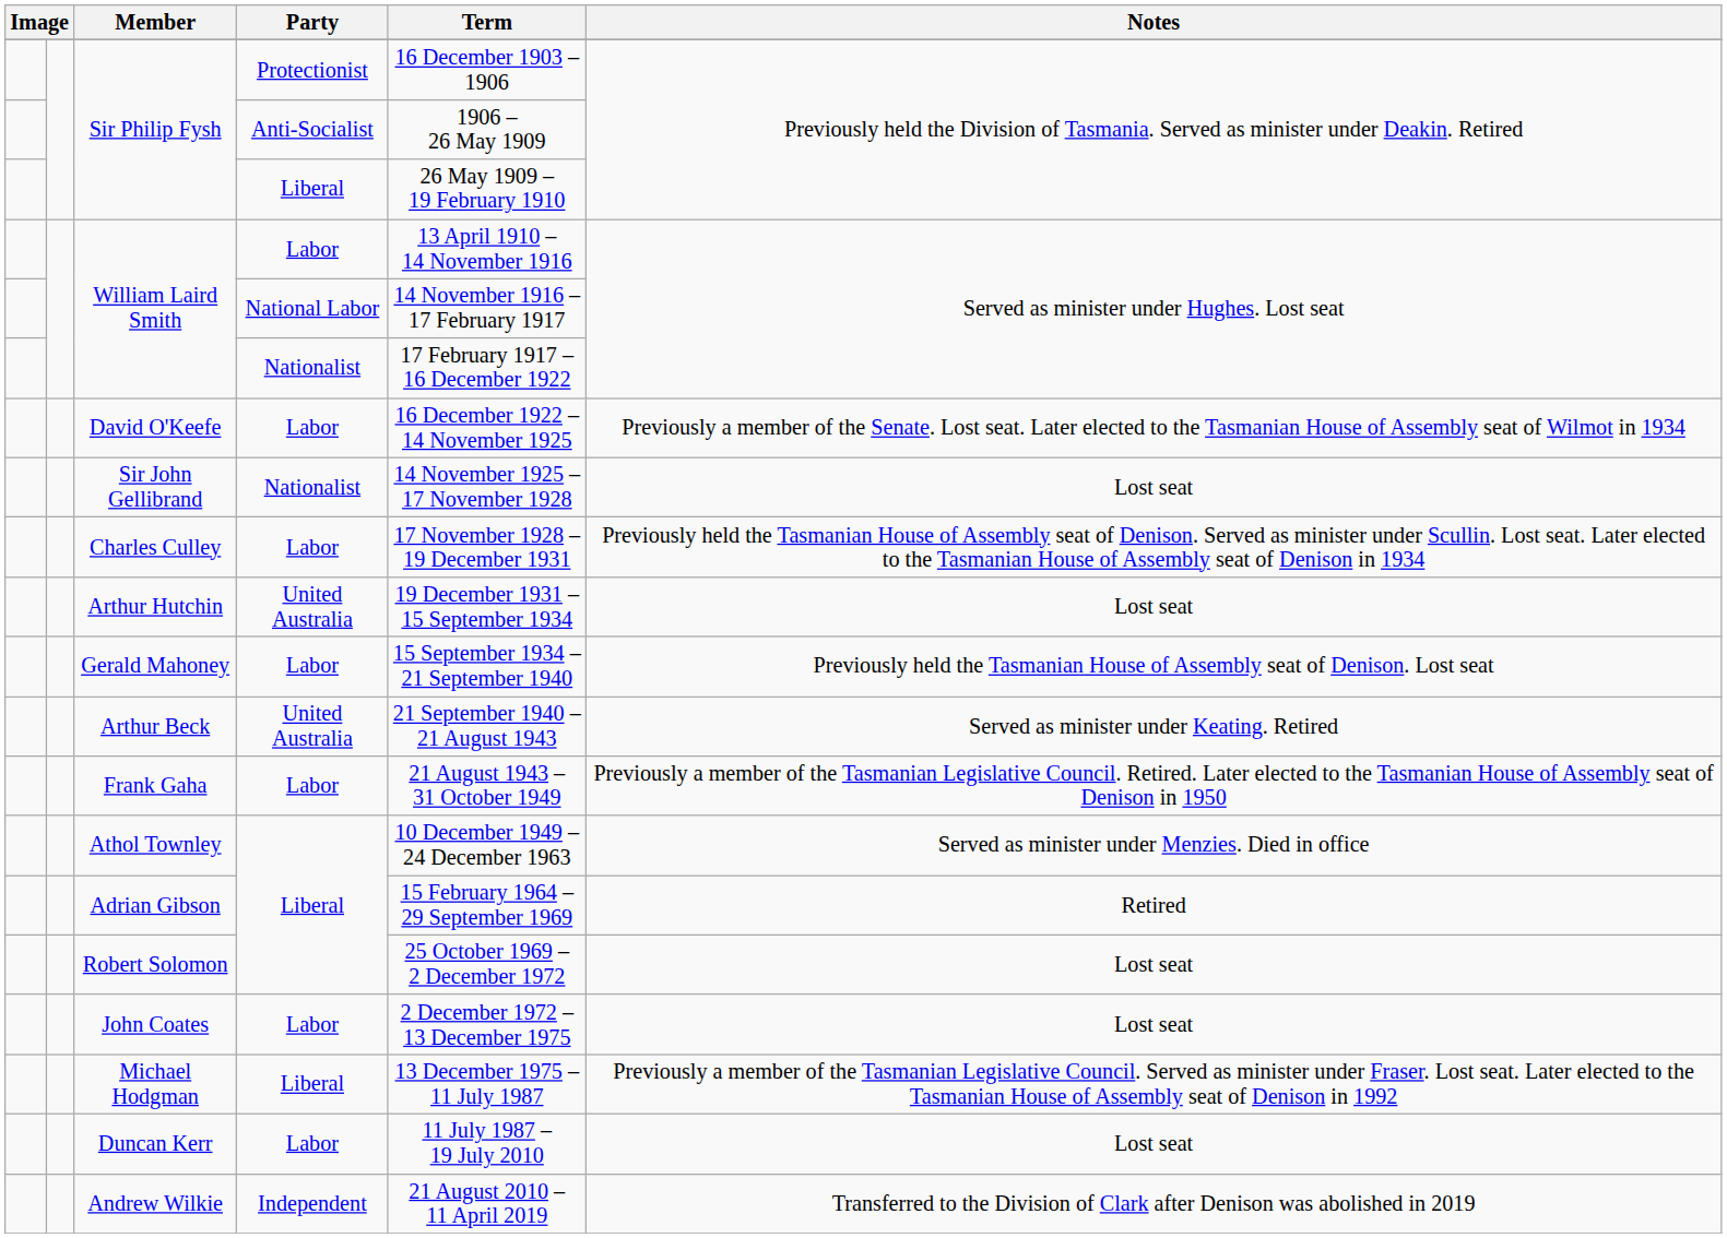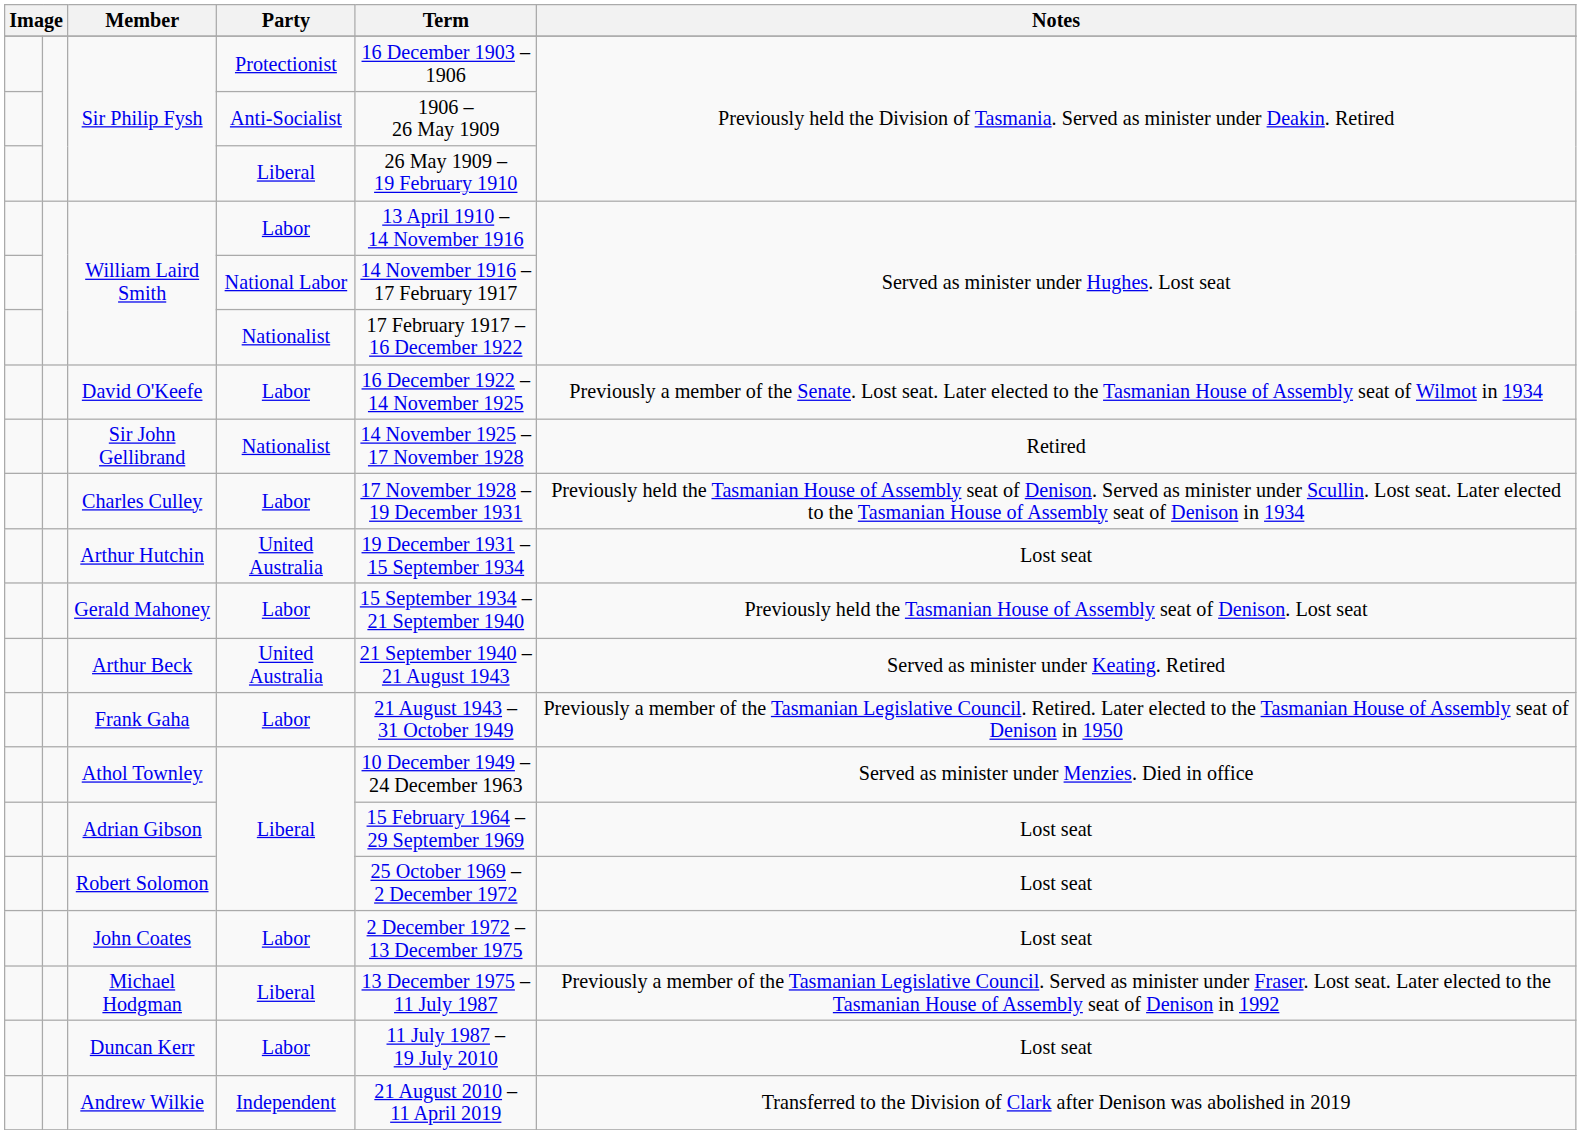 <table class=wikitable style="text-align:center">
 <tr>
 <th colspan=2>Image</th>
 <th>Member</th>
 <th>Party</th>
 <th>Term</th>
 <th>Notes</th>
 </tr>
 <tr>
 </tr>
 <tr>
 <td> </td>
 <td rowspan=3></td>
 <td rowspan=3><a href='#'>Sir Philip Fysh</a><br></td>
 <td><a href='#'>Protectionist</a></td>
 <td nowrap><a href='#'>16 December 1903</a> –<br>1906</td>
 <td rowspan=3>Previously held the Division of <a href='#'>Tasmania</a>. Served as minister under <a href='#'>Deakin</a>. Retired</td>
 </tr>
 <tr>
 <td> </td>
 <td nowrap><a href='#'>Anti-Socialist</a></td>
 <td nowrap>1906 –<br>26 May 1909</td>
 </tr>
 <tr>
 <td> </td>
 <td nowrap><a href='#'>Liberal</a></td>
 <td nowrap>26 May 1909 –<br><a href='#'>19 February 1910</a></td>
 </tr>
 <tr>
 <td> </td>
 <td rowspan=3></td>
 <td rowspan=3><a href='#'>William Laird Smith</a><br></td>
 <td><a href='#'>Labor</a></td>
 <td nowrap><a href='#'>13 April 1910</a> –<br><a href='#'>14 November 1916</a></td>
 <td rowspan=3>Served as minister under <a href='#'>Hughes</a>. Lost seat</td>
 </tr>
 <tr>
 <td> </td>
 <td nowrap><a href='#'>National Labor</a></td>
 <td nowrap><a href='#'>14 November 1916</a> –<br>17 February 1917</td>
 </tr>
 <tr>
 <td> </td>
 <td nowrap><a href='#'>Nationalist</a></td>
 <td nowrap>17 February 1917 –<br><a href='#'>16 December 1922</a></td>
 </tr>
 <tr>
 <td> </td>
 <td></td>
 <td><a href='#'>David O'Keefe</a><br></td>
 <td><a href='#'>Labor</a></td>
 <td nowrap><a href='#'>16 December 1922</a> –<br><a href='#'>14 November 1925</a></td>
 <td>Previously a member of the <a href='#'>Senate</a>. Lost seat. Later elected to the <a href='#'>Tasmanian House of Assembly</a> seat of <a href='#'>Wilmot</a> in <a href='#'>1934</a></td>
 </tr>
 <tr>
 <td> </td>
 <td></td>
 <td><a href='#'>Sir John Gellibrand</a><br></td>
 <td><a href='#'>Nationalist</a></td>
 <td nowrap><a href='#'>14 November 1925</a> –<br><a href='#'>17 November 1928</a></td>
-<td>Lost seat</td>
+<td>Retired</td>
 </tr>
 <tr>
 <td> </td>
 <td></td>
 <td><a href='#'>Charles Culley</a><br></td>
 <td><a href='#'>Labor</a></td>
 <td nowrap><a href='#'>17 November 1928</a> –<br><a href='#'>19 December 1931</a></td>
 <td>Previously held the <a href='#'>Tasmanian House of Assembly</a> seat of <a href='#'>Denison</a>. Served as minister under <a href='#'>Scullin</a>. Lost seat. Later elected to the <a href='#'>Tasmanian House of Assembly</a> seat of <a href='#'>Denison</a> in <a href='#'>1934</a></td>
 </tr>
 <tr>
 <td> </td>
 <td></td>
 <td><a href='#'>Arthur Hutchin</a><br></td>
 <td><a href='#'>United Australia</a></td>
 <td nowrap><a href='#'>19 December 1931</a> –<br><a href='#'>15 September 1934</a></td>
 <td>Lost seat</td>
 </tr>
 <tr>
 <td> </td>
 <td></td>
 <td><a href='#'>Gerald Mahoney</a><br></td>
 <td><a href='#'>Labor</a></td>
 <td nowrap><a href='#'>15 September 1934</a> –<br><a href='#'>21 September 1940</a></td>
 <td>Previously held the <a href='#'>Tasmanian House of Assembly</a> seat of <a href='#'>Denison</a>. Lost seat</td>
 </tr>
 <tr>
 <td> </td>
 <td></td>
 <td><a href='#'>Arthur Beck</a><br></td>
 <td><a href='#'>United Australia</a></td>
 <td nowrap><a href='#'>21 September 1940</a> –<br><a href='#'>21 August 1943</a></td>
 <td>Served as minister under <a href='#'>Keating</a>. Retired</td>
 </tr>
 <tr>
 <td> </td>
 <td></td>
 <td><a href='#'>Frank Gaha</a><br></td>
 <td><a href='#'>Labor</a></td>
 <td nowrap><a href='#'>21 August 1943</a> –<br><a href='#'>31 October 1949</a></td>
 <td>Previously a member of the <a href='#'>Tasmanian Legislative Council</a>. Retired. Later elected to the <a href='#'>Tasmanian House of Assembly</a> seat of <a href='#'>Denison</a> in <a href='#'>1950</a></td>
 </tr>
 <tr>
 <td> </td>
 <td></td>
 <td><a href='#'>Athol Townley</a><br></td>
 <td rowspan="3"><a href='#'>Liberal</a></td>
 <td><a href='#'>10 December 1949</a> –<br>24 December 1963</td>
 <td>Served as minister under <a href='#'>Menzies</a>. Died in office</td>
 </tr>
 <tr>
 <td> </td>
 <td></td>
 <td><a href='#'>Adrian Gibson</a><br></td>
 <td nowrap><a href='#'>15 February 1964</a> –<br><a href='#'>29 September 1969</a></td>
-<td>Retired</td>
+<td>Lost seat</td>
 </tr>
 <tr>
 <td> </td>
 <td></td>
 <td><a href='#'>Robert Solomon</a><br></td>
 <td nowrap><a href='#'>25 October 1969</a> –<br><a href='#'>2 December 1972</a></td>
 <td>Lost seat</td>
 </tr>
 <tr>
 <td> </td>
 <td></td>
 <td><a href='#'>John Coates</a><br></td>
 <td><a href='#'>Labor</a></td>
 <td nowrap><a href='#'>2 December 1972</a> –<br><a href='#'>13 December 1975</a></td>
 <td>Lost seat</td>
 </tr>
 <tr>
 <td> </td>
 <td></td>
 <td><a href='#'>Michael Hodgman</a><br></td>
 <td><a href='#'>Liberal</a></td>
 <td nowrap><a href='#'>13 December 1975</a> –<br><a href='#'>11 July 1987</a></td>
 <td>Previously a member of the <a href='#'>Tasmanian Legislative Council</a>. Served as minister under <a href='#'>Fraser</a>. Lost seat. Later elected to the <a href='#'>Tasmanian House of Assembly</a> seat of <a href='#'>Denison</a> in <a href='#'>1992</a></td>
 </tr>
 <tr>
 <td> </td>
 <td></td>
 <td><a href='#'>Duncan Kerr</a><br></td>
 <td><a href='#'>Labor</a></td>
 <td nowrap><a href='#'>11 July 1987</a> –<br><a href='#'>19 July 2010</a></td>
 <td>Lost seat</td>
 </tr>
 <tr>
 <td> </td>
 <td></td>
 <td><a href='#'>Andrew Wilkie</a><br></td>
 <td><a href='#'>Independent</a></td>
 <td nowrap><a href='#'>21 August 2010</a> –<br><a href='#'>11 April 2019</a></td>
 <td>Transferred to the Division of <a href='#'>Clark</a> after Denison was abolished in 2019</td>
 </tr>
 </table>
